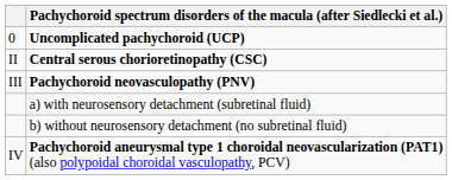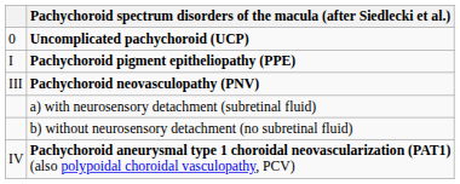 <table class="wikitable">
 <tr>
 <th></th>
 <th>Pachychoroid spectrum disorders of the macula (after Siedlecki et al.)</th>
 </tr>
 <tr>
 <td>0</td>
 <td><strong>Uncomplicated pachychoroid (UCP)</strong></td>
 </tr>
 <tr>
-<td>II</td>
-<td><strong>Central serous chorioretinopathy (CSC)</strong></td>
+<td>I</td>
+<td><strong>Pachychoroid pigment epitheliopathy (PPE)</strong></td>
 </tr>
 <tr>
 <td>III</td>
 <td><strong>Pachychoroid neovasculopathy (PNV)</strong></td>
 </tr>
 <tr>
 <td></td>
 <td>a) with neurosensory detachment (subretinal fluid)</td>
 </tr>
 <tr>
 <td></td>
 <td>b) without neurosensory detachment (no subretinal fluid)</td>
 </tr>
 <tr>
 <td>IV</td>
 <td><strong>Pachychoroid aneurysmal type 1 choroidal neovascularization (PAT1)</strong><br>(also <a href='#'>polypoidal choroidal vasculopathy</a>, PCV)</td>
 </tr>
 </table>
